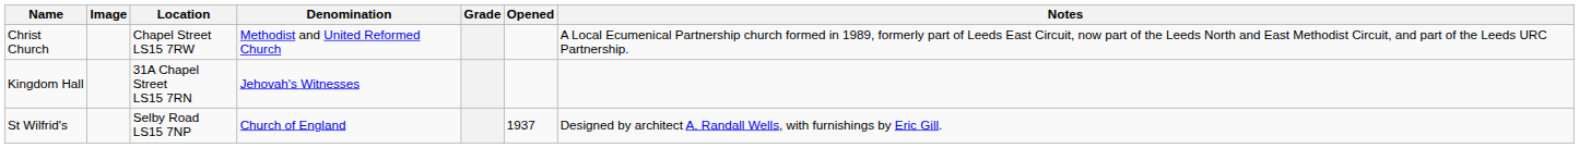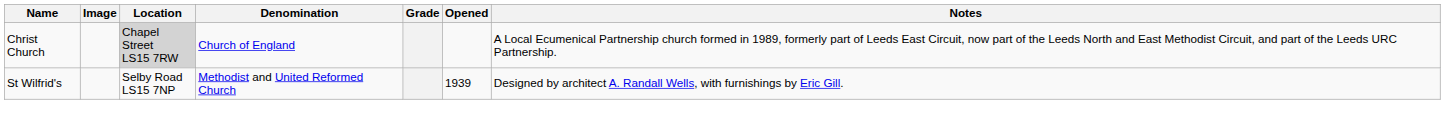 <table class="wikitable sortable">
 <tr>
 <th>Name</th>
 <th class="unsortable">Image</th>
 <th>Location</th>
 <th>Denomination</th>
 <th>Grade</th>
 <th>Opened</th>
 <th class="unsortable">Notes</th>
 </tr>
 <tr>
 <td>Christ Church </td>
 <td></td>
-<td>Chapel Street<br>LS15 7RW</td>
-<td><a href='#'>Methodist</a> and <a href='#'>United Reformed Church</a></td>
+<td style="background: lightgrey;">Chapel Street<br>LS15 7RW</td>
+<td><a href='#'>Church of England</a></td>
 <th></th>
 <td></td>
 <td>A Local Ecumenical Partnership church formed in 1989, formerly part of Leeds East Circuit, now part of the Leeds North and East Methodist Circuit, and part of the Leeds URC Partnership.</td>
 </tr>
 <tr>
-<td>Kingdom Hall</td>
-<td></td>
-<td>31A Chapel Street<br> LS15 7RN</td>
-<td><a href='#'>Jehovah's Witnesses</a></td>
-<th></th>
-<td></td>
-<td></td>
-</tr>
-<tr>
 <td>St Wilfrid's</td>
 <td></td>
 <td>Selby Road<br>LS15 7NP</td>
-<td><a href='#'>Church of England</a></td>
+<td><a href='#'>Methodist</a> and <a href='#'>United Reformed Church</a></td>
 <th></th>
-<td>1937</td>
+<td>1939</td>
 <td>Designed by architect <a href='#'>A. Randall Wells</a>, with furnishings by <a href='#'>Eric Gill</a>.</td>
 </tr>
 </table>
